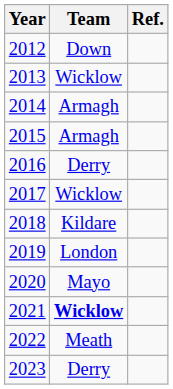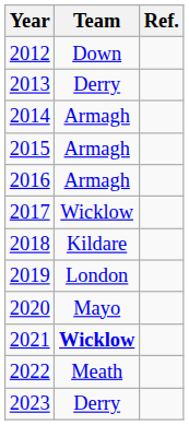 <table class="wikitable sortable" style="text-align:center">
 <tr>
 <th scope="col">Year</th>
 <th scope="col">Team</th>
 <th scope="col">Ref.</th>
 </tr>
 <tr>
 <td><a href='#'>2012</a></td>
 <td><a href='#'>Down</a></td>
 <td></td>
 </tr>
 <tr>
 <td><a href='#'>2013</a></td>
-<td><a href='#'>Wicklow</a></td>
+<td><a href='#'>Derry</a></td>
 <td></td>
 </tr>
 <tr>
 <td><a href='#'>2014</a></td>
 <td><a href='#'>Armagh</a></td>
 <td></td>
 </tr>
 <tr>
 <td><a href='#'>2015</a></td>
 <td><a href='#'>Armagh</a></td>
 <td></td>
 </tr>
 <tr>
 <td><a href='#'>2016</a></td>
-<td><a href='#'>Derry</a></td>
+<td><a href='#'>Armagh</a></td>
 <td></td>
 </tr>
 <tr>
 <td><a href='#'>2017</a></td>
 <td><a href='#'>Wicklow</a></td>
 <td></td>
 </tr>
 <tr>
 <td><a href='#'>2018</a></td>
 <td><a href='#'>Kildare</a></td>
 <td></td>
 </tr>
 <tr>
 <td><a href='#'>2019</a></td>
 <td><a href='#'>London</a></td>
 <td></td>
 </tr>
 <tr>
 <td><a href='#'>2020</a></td>
 <td><a href='#'>Mayo</a></td>
 <td></td>
 </tr>
 <tr>
 <td><a href='#'>2021</a></td>
 <td><strong><a href='#'>Wicklow</a></strong></td>
 <td></td>
 </tr>
 <tr>
 <td><a href='#'>2022</a></td>
 <td><a href='#'>Meath</a></td>
 <td></td>
 </tr>
 <tr>
 <td><a href='#'>2023</a></td>
 <td><a href='#'>Derry</a></td>
 <td></td>
 </tr>
 </table>
